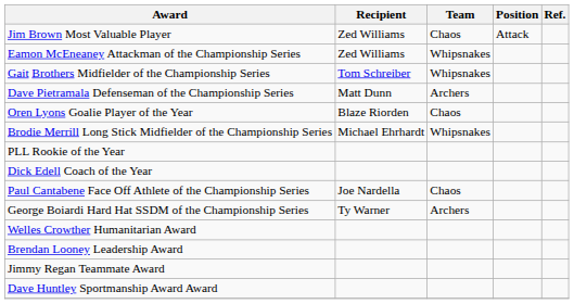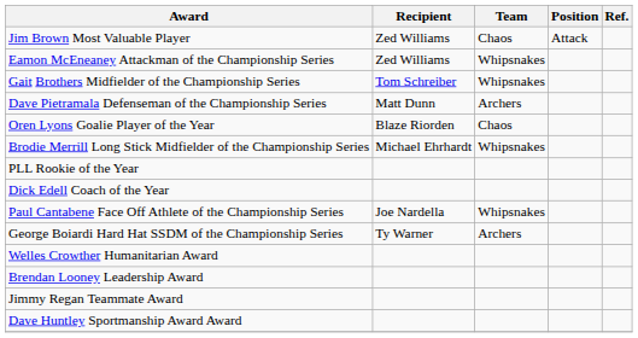 <table class="wikitable">
 <tr>
 <th>Award</th>
 <th>Recipient</th>
 <th>Team</th>
 <th>Position</th>
 <th>Ref.</th>
 </tr>
 <tr>
 <td><a href='#'>Jim Brown</a> Most Valuable Player</td>
 <td>Zed Williams</td>
 <td>Chaos</td>
 <td>Attack</td>
 <td></td>
 </tr>
 <tr>
 <td><a href='#'>Eamon McEneaney</a> Attackman of the Championship Series</td>
 <td>Zed Williams</td>
 <td>Whipsnakes</td>
 <td></td>
 <td></td>
 </tr>
 <tr>
 <td><a href='#'>Gait</a> <a href='#'>Brothers</a> Midfielder of the Championship Series</td>
 <td><a href='#'>Tom Schreiber</a></td>
 <td>Whipsnakes</td>
 <td></td>
 <td></td>
 </tr>
 <tr>
 <td><a href='#'>Dave Pietramala</a> Defenseman of the Championship Series</td>
 <td>Matt Dunn</td>
 <td>Archers</td>
 <td></td>
 <td></td>
 </tr>
 <tr>
 <td><a href='#'>Oren Lyons</a> Goalie Player of the Year</td>
 <td>Blaze Riorden</td>
 <td>Chaos</td>
 <td></td>
 <td></td>
 </tr>
 <tr>
 <td><a href='#'>Brodie Merrill</a> Long Stick Midfielder of the Championship Series</td>
 <td>Michael Ehrhardt</td>
 <td>Whipsnakes</td>
 <td></td>
 <td></td>
 </tr>
 <tr>
 <td>PLL Rookie of the Year</td>
 <td></td>
 <td></td>
 <td></td>
 <td></td>
 </tr>
 <tr>
 <td><a href='#'>Dick Edell</a> Coach of the Year</td>
 <td></td>
 <td></td>
 <td></td>
 <td></td>
 </tr>
 <tr>
 <td><a href='#'>Paul Cantabene</a> Face Off Athlete of the Championship Series</td>
 <td>Joe Nardella</td>
-<td>Chaos</td>
+<td>Whipsnakes</td>
 <td></td>
 <td></td>
 </tr>
 <tr>
 <td>George Boiardi Hard Hat SSDM of the Championship Series</td>
 <td>Ty Warner</td>
 <td>Archers</td>
 <td></td>
 <td></td>
 </tr>
 <tr>
 <td><a href='#'>Welles Crowther</a> Humanitarian Award</td>
 <td></td>
 <td></td>
 <td></td>
 <td></td>
 </tr>
 <tr>
 <td><a href='#'>Brendan Looney</a> Leadership Award</td>
 <td></td>
 <td></td>
 <td></td>
 <td></td>
 </tr>
 <tr>
 <td>Jimmy Regan Teammate Award</td>
 <td></td>
 <td></td>
 <td></td>
 <td></td>
 </tr>
 <tr>
 <td><a href='#'>Dave Huntley</a> Sportmanship Award Award</td>
 <td></td>
 <td></td>
 <td></td>
 <td></td>
 </tr>
 <tr>
 </tr>
 </table>
